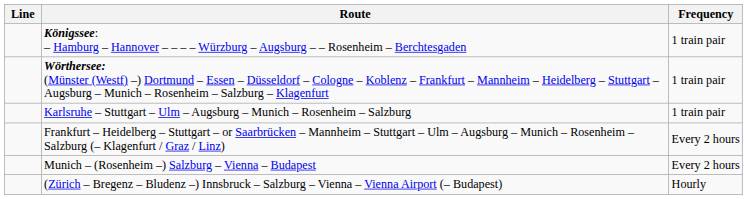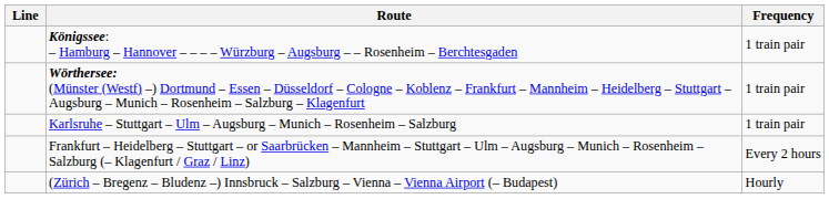 <table class="wikitable">
 <tr>
 <th width="5%">Line</th>
 <th width="85 %">Route</th>
 <th width="10%">Frequency</th>
 </tr>
 <tr>
 <td></td>
 <td><strong><em>Königssee</em></strong>:<br> – <a href='#'>Hamburg</a> – <a href='#'>Hannover</a> –  –  –  – <a href='#'>Würzburg</a> – <a href='#'>Augsburg</a> –  – Rosenheim – <a href='#'>Berchtesgaden</a></td>
 <td>1 train pair</td>
 </tr>
 <tr>
 <td></td>
 <td><strong><em>Wörthersee:</em></strong><br>(<a href='#'>Münster (Westf)</a> –) <a href='#'>Dortmund</a> – <a href='#'>Essen</a> – <a href='#'>Düsseldorf</a> – <a href='#'>Cologne</a> – <a href='#'>Koblenz</a> – <a href='#'>Frankfurt</a> – <a href='#'>Mannheim</a> – <a href='#'>Heidelberg</a> – <a href='#'>Stuttgart</a> – Augsburg – Munich – Rosenheim – Salzburg – <a href='#'>Klagenfurt</a></td>
 <td>1 train pair</td>
 </tr>
 <tr>
 <td></td>
 <td><a href='#'>Karlsruhe</a> – Stuttgart – <a href='#'>Ulm</a> – Augsburg – Munich – Rosenheim – Salzburg</td>
 <td>1 train pair</td>
 </tr>
 <tr>
 <td></td>
 <td>Frankfurt – Heidelberg – Stuttgart – or <a href='#'>Saarbrücken</a> – Mannheim – Stuttgart – Ulm – Augsburg – Munich – Rosenheim – Salzburg (– Klagenfurt / <a href='#'>Graz</a> / <a href='#'>Linz</a>)</td>
 <td>Every 2 hours</td>
 </tr>
 <tr>
 <td></td>
-<td>Munich – (Rosenheim –) <a href='#'>Salzburg</a> – <a href='#'>Vienna</a> – <a href='#'>Budapest</a></td>
-<td>Every 2 hours</td>
-</tr>
-<tr>
-<td></td>
 <td>(<a href='#'>Zürich</a> – Bregenz – Bludenz –) Innsbruck – Salzburg – Vienna – <a href='#'>Vienna Airport</a> (– Budapest)</td>
 <td>Hourly</td>
 </tr>
 </table>
